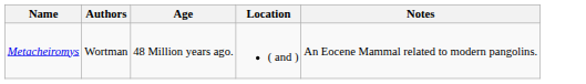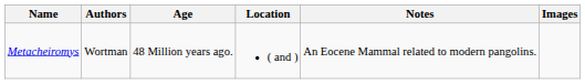 <table class="wikitable">
 <tr>
 <th>Name</th>
 <th>Authors</th>
 <th>Age</th>
 <th>Location</th>
 <th>Notes</th>
+<th>Images</th>
 </tr>
 <tr>
 <td><em><a href='#'>Metacheiromys</a></em></td>
 <td>Wortman</td>
 <td>48 Million years ago.</td>
 <td><br><ul><li> ( and )</li></ul></td>
 <td>An Eocene Mammal related to modern pangolins.</td>
+<td></td>
 </tr>
 </table>
